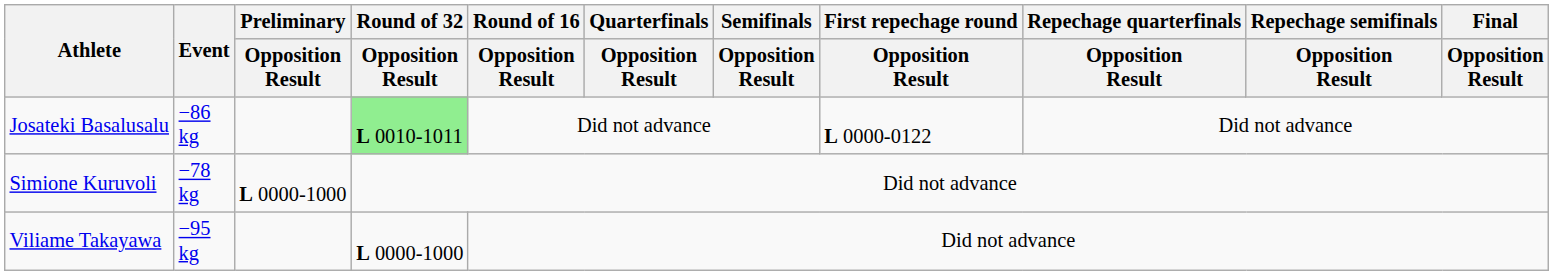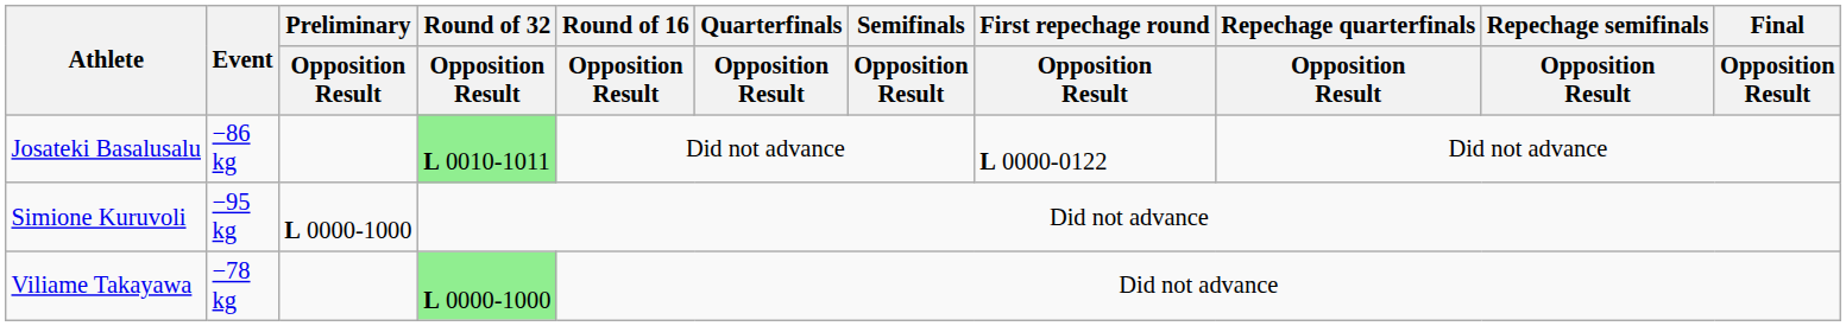 <table class="wikitable" style="font-size:90%">
 <tr>
 <th rowspan="2">Athlete</th>
 <th width="35" rowspan="2">Event</th>
 <th>Preliminary</th>
 <th>Round of 32</th>
 <th>Round of 16</th>
 <th>Quarterfinals</th>
 <th>Semifinals</th>
 <th>First repechage round</th>
 <th>Repechage quarterfinals</th>
 <th>Repechage semifinals</th>
 <th>Final</th>
 </tr>
 <tr>
 <th>Opposition<br>Result</th>
 <th>Opposition<br>Result</th>
 <th>Opposition<br>Result</th>
 <th>Opposition<br>Result</th>
 <th>Opposition<br>Result</th>
 <th>Opposition<br>Result</th>
 <th>Opposition<br>Result</th>
 <th>Opposition<br>Result</th>
 <th>Opposition<br>Result</th>
 </tr>
 <tr>
 <td><a href='#'>Josateki Basalusalu</a></td>
 <td><a href='#'>−86 kg</a></td>
 <td></td>
 <td style="background: lightgreen;"><br><strong>L</strong> 0010-1011</td>
 <td align=center colspan="3">Did not advance</td>
 <td><br><strong>L</strong> 0000-0122</td>
 <td align=center colspan="3">Did not advance</td>
 </tr>
 <tr>
 <td><a href='#'>Simione Kuruvoli</a></td>
-<td><a href='#'>−78 kg</a></td>
+<td><a href='#'>−95 kg</a></td>
 <td><br><strong>L</strong> 0000-1000</td>
 <td align=center colspan="8">Did not advance</td>
 </tr>
 <tr>
 <td><a href='#'>Viliame Takayawa</a></td>
-<td><a href='#'>−95 kg</a></td>
+<td><a href='#'>−78 kg</a></td>
 <td></td>
-<td><br><strong>L</strong> 0000-1000</td>
+<td style="background: lightgreen;"><br><strong>L</strong> 0000-1000</td>
 <td align=center colspan="7">Did not advance</td>
 </tr>
 </table>
